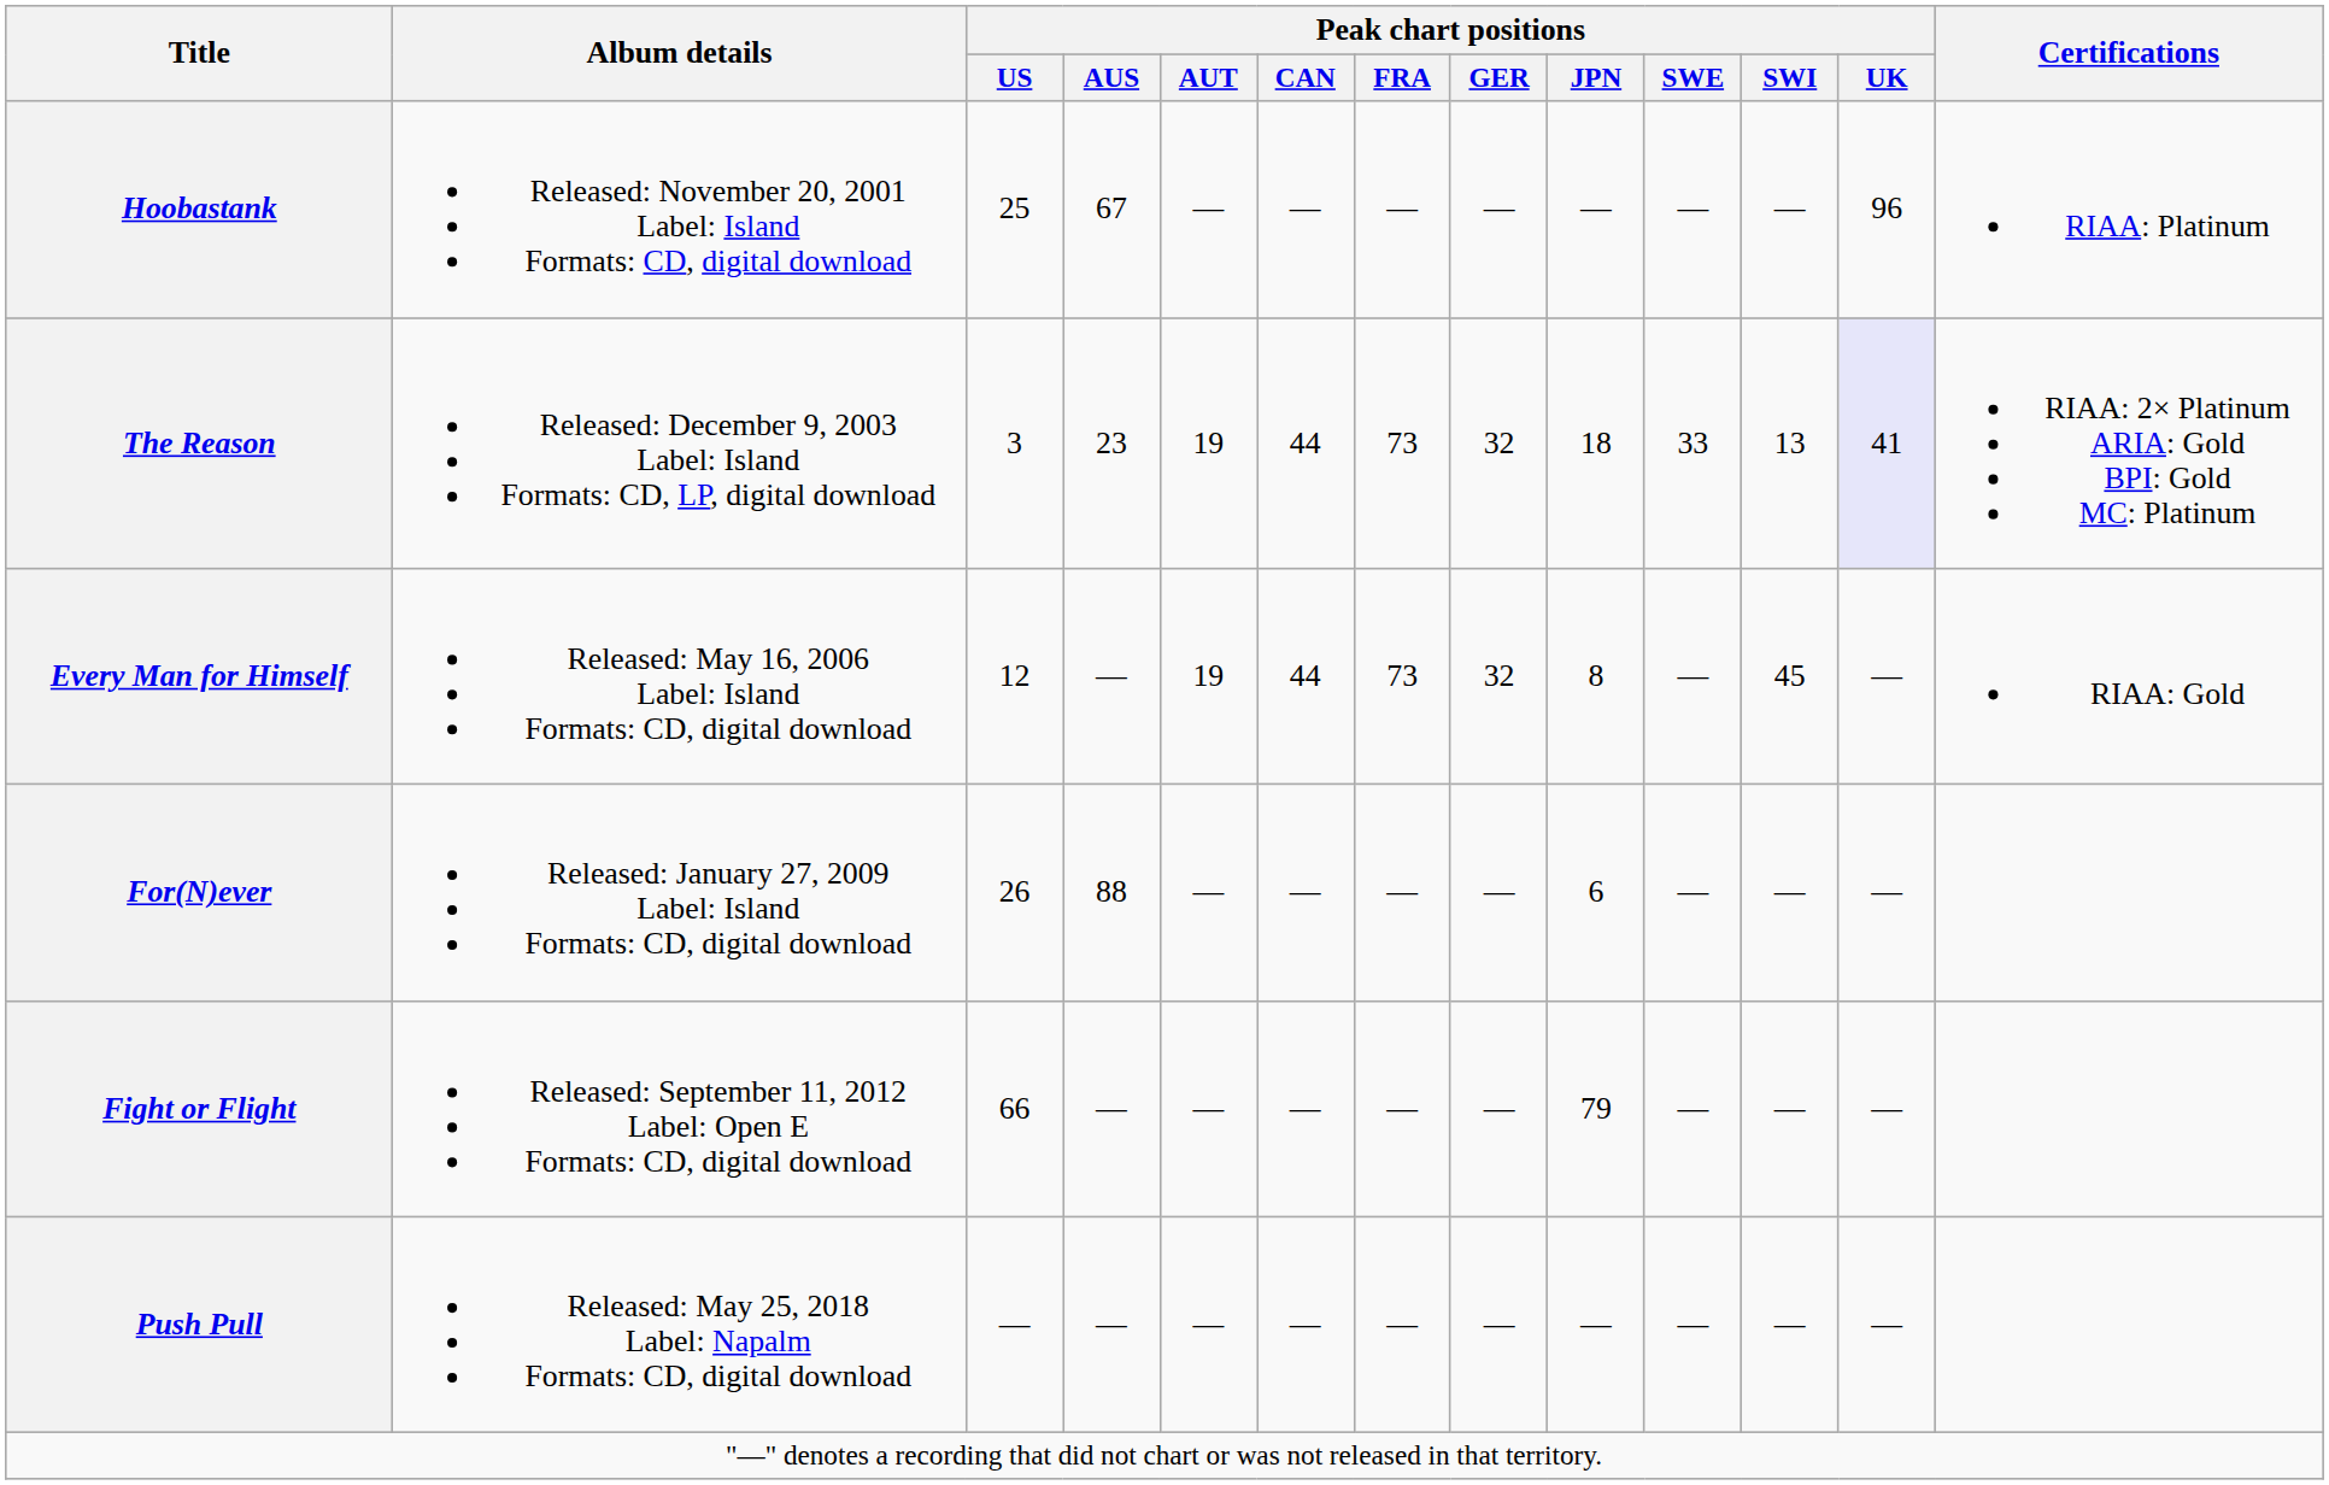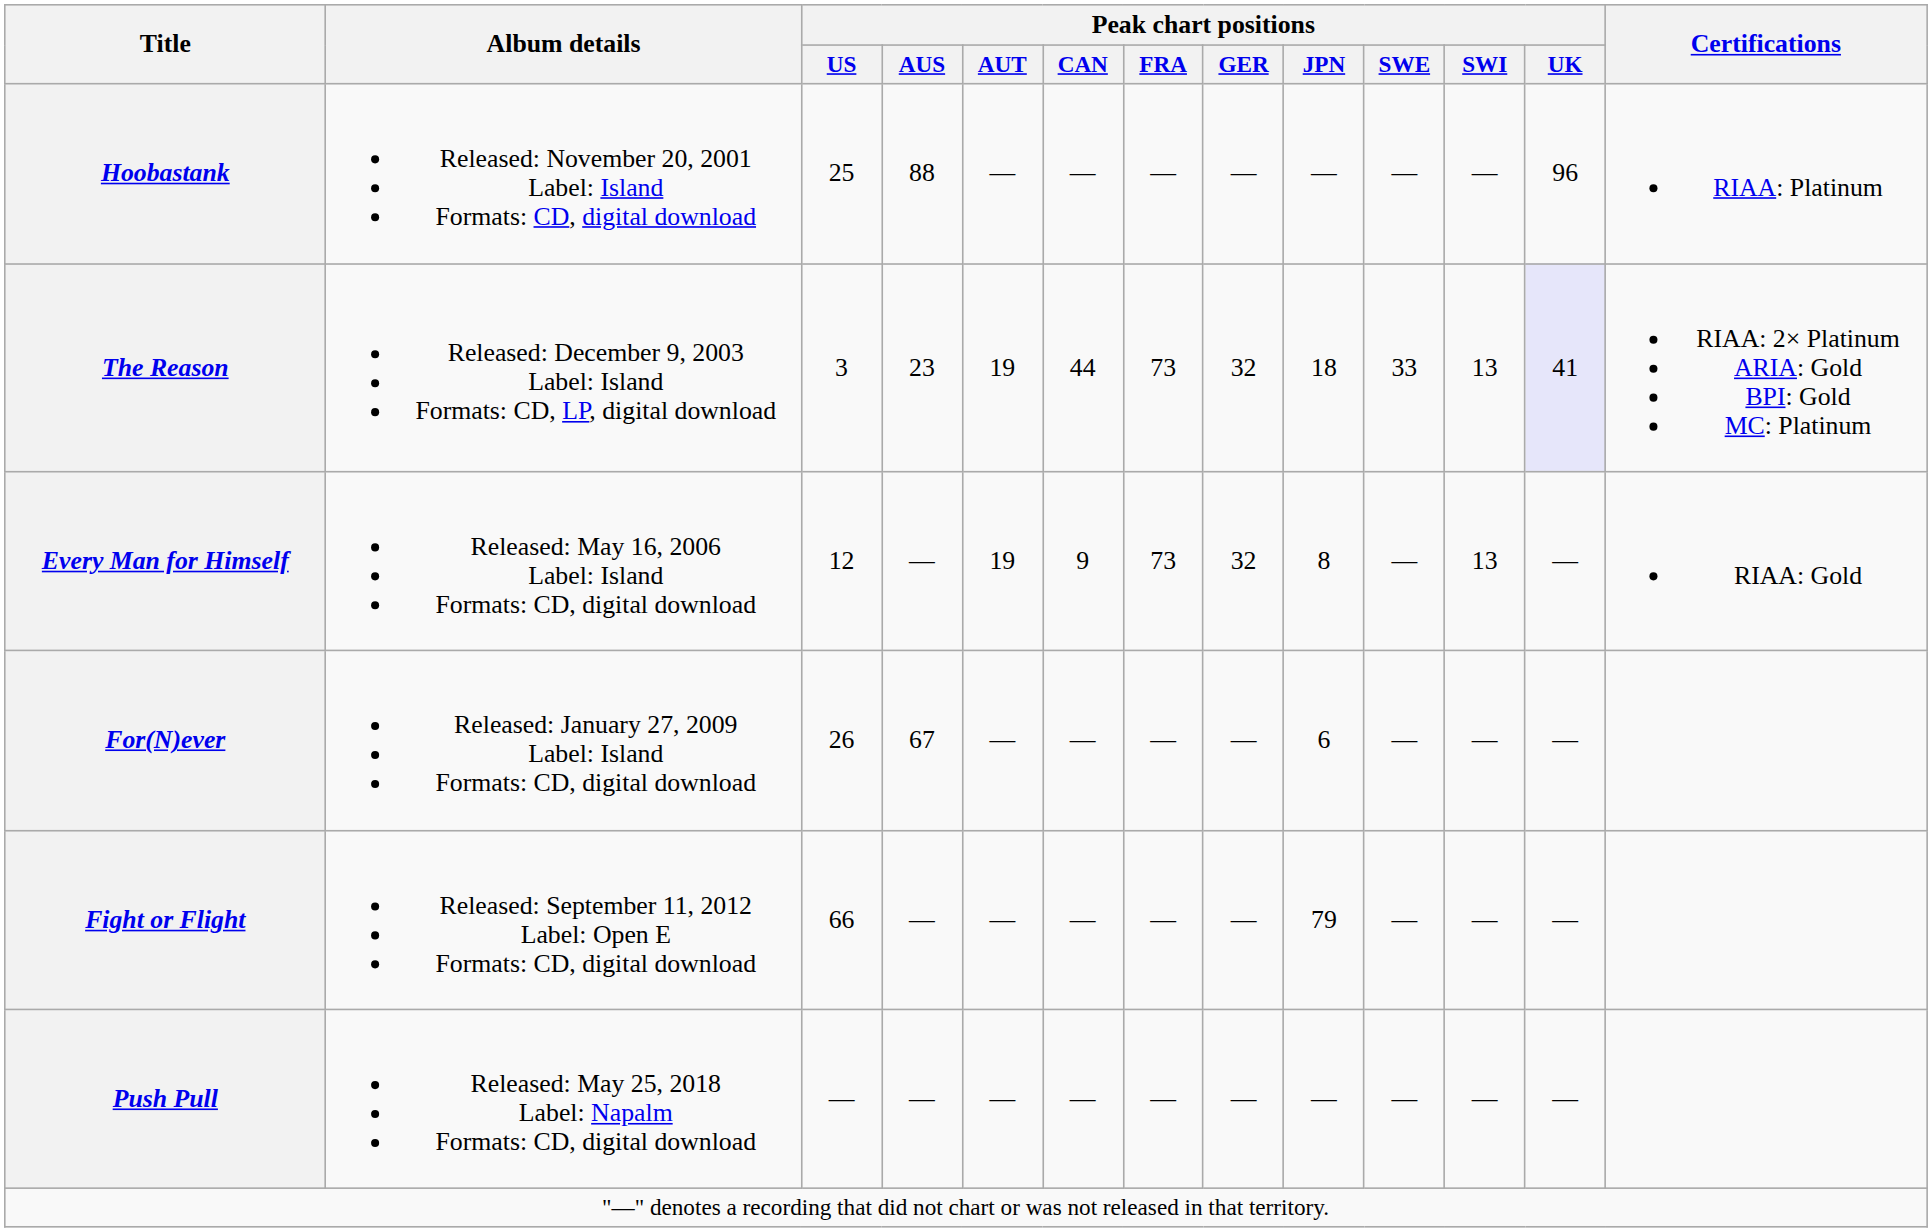 <table class="wikitable plainrowheaders" style="text-align:center;">
 <tr>
 <th scope="col" rowspan="2" style="width:12em;">Title</th>
 <th scope="col" rowspan="2" style="width:18em;">Album details</th>
 <th scope="col" colspan="10">Peak chart positions</th>
 <th scope="col" rowspan="2" style="width:12em;"><a href='#'>Certifications</a></th>
 </tr>
 <tr>
 <th scope="col" style="width:3em;font-size:90%;"><a href='#'>US</a><br></th>
 <th scope="col" style="width:3em;font-size:90%;"><a href='#'>AUS</a><br></th>
 <th scope="col" style="width:3em;font-size:90%;"><a href='#'>AUT</a><br></th>
 <th scope="col" style="width:3em;font-size:90%;"><a href='#'>CAN</a><br></th>
 <th scope="col" style="width:3em;font-size:90%;"><a href='#'>FRA</a><br></th>
 <th scope="col" style="width:3em;font-size:90%;"><a href='#'>GER</a><br></th>
 <th scope="col" style="width:3em;font-size:90%;"><a href='#'>JPN</a></th>
 <th scope="col" style="width:3em;font-size:90%;"><a href='#'>SWE</a><br></th>
 <th scope="col" style="width:3em;font-size:90%;"><a href='#'>SWI</a><br></th>
 <th scope="col" style="width:3em;font-size:90%;"><a href='#'>UK</a><br></th>
 </tr>
 <tr>
 <th scope="row"><em><a href='#'>Hoobastank</a></em></th>
 <td><br><ul><li>Released: November 20, 2001</li><li>Label: <a href='#'>Island</a></li><li>Formats: <a href='#'>CD</a>, <a href='#'>digital download</a></li></ul></td>
 <td>25</td>
-<td>67</td>
+<td>88</td>
 <td>—</td>
 <td>—</td>
 <td>—</td>
 <td>—</td>
 <td>—</td>
 <td>—</td>
 <td>—</td>
 <td>96</td>
 <td><br><ul><li><a href='#'>RIAA</a>: Platinum</li></ul></td>
 </tr>
 <tr>
 <th scope="row"><em><a href='#'>The Reason</a></em></th>
 <td><br><ul><li>Released: December 9, 2003</li><li>Label: Island</li><li>Formats: CD, <a href='#'>LP</a>, digital download</li></ul></td>
 <td>3</td>
 <td>23</td>
 <td>19</td>
 <td>44</td>
 <td>73</td>
 <td>32</td>
 <td>18</td>
 <td>33</td>
 <td>13</td>
 <td style="background: lavender;">41</td>
 <td><br><ul><li>RIAA: 2× Platinum</li><li><a href='#'>ARIA</a>: Gold</li><li><a href='#'>BPI</a>: Gold</li><li><a href='#'>MC</a>: Platinum</li></ul></td>
 </tr>
 <tr>
 <th scope="row"><em><a href='#'>Every Man for Himself</a></em></th>
 <td><br><ul><li>Released: May 16, 2006</li><li>Label: Island</li><li>Formats: CD, digital download</li></ul></td>
 <td>12</td>
 <td>—</td>
 <td>19</td>
-<td>44</td>
+<td>9</td>
 <td>73</td>
 <td>32</td>
 <td>8</td>
 <td>—</td>
-<td>45</td>
+<td>13</td>
 <td>—</td>
 <td><br><ul><li>RIAA: Gold</li></ul></td>
 </tr>
 <tr>
 <th scope="row"><em><a href='#'>For(N)ever</a></em></th>
 <td><br><ul><li>Released: January 27, 2009</li><li>Label: Island</li><li>Formats: CD, digital download</li></ul></td>
 <td>26</td>
-<td>88</td>
+<td>67</td>
 <td>—</td>
 <td>—</td>
 <td>—</td>
 <td>—</td>
 <td>6</td>
 <td>—</td>
 <td>—</td>
 <td>—</td>
 <td></td>
 </tr>
 <tr>
 <th scope="row"><em><a href='#'>Fight or Flight</a></em></th>
 <td><br><ul><li>Released: September 11, 2012</li><li>Label: Open E</li><li>Formats: CD, digital download</li></ul></td>
 <td>66</td>
 <td>—</td>
 <td>—</td>
 <td>—</td>
 <td>—</td>
 <td>—</td>
 <td>79</td>
 <td>—</td>
 <td>—</td>
 <td>—</td>
 <td></td>
 </tr>
 <tr>
 <th scope="row"><em><a href='#'>Push Pull</a></em></th>
 <td><br><ul><li>Released: May 25, 2018</li><li>Label: <a href='#'>Napalm</a></li><li>Formats: CD, digital download</li></ul></td>
 <td>—</td>
 <td>—</td>
 <td>—</td>
 <td>—</td>
 <td>—</td>
 <td>—</td>
 <td>—</td>
 <td>—</td>
 <td>—</td>
 <td>—</td>
 <td></td>
 </tr>
 <tr>
 <td colspan="15" style="font-size:90%">"—" denotes a recording that did not chart or was not released in that territory.</td>
 </tr>
 </table>
